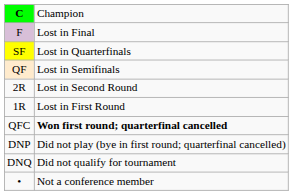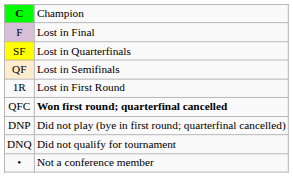 <table class=wikitable style="text-align:center;font-size:85%">
 <tr>
 <td bgcolor=#00ff00><strong>C</strong></td>
 <td align=left>Champion</td>
 </tr>
 <tr>
 <td bgcolor=thistle>F</td>
 <td align=left>Lost in Final</td>
 </tr>
 <tr>
 <td bgcolor=yellow>SF</td>
 <td align=left>Lost in Quarterfinals</td>
 </tr>
 <tr>
 <td bgcolor=#ffebcd>QF</td>
 <td align=left>Lost in Semifinals</td>
-</tr>
-<tr>
-<td>2R</td>
-<td align=left>Lost in Second Round</td>
 </tr>
 <tr>
 <td>1R</td>
 <td align=left>Lost in First Round</td>
 </tr>
 <tr>
 <td>QFC</td>
 <td align=left><strong>Won first round; quarterfinal cancelled</strong></td>
 </tr>
 <tr>
 <td>DNP</td>
 <td align=left>Did not play (bye in first round; quarterfinal cancelled)</td>
 </tr>
 <tr>
 <td>DNQ</td>
 <td align=left>Did not qualify for tournament</td>
 </tr>
 <tr>
 <td>•</td>
 <td align=left>Not a conference member</td>
 </tr>
 </table>
